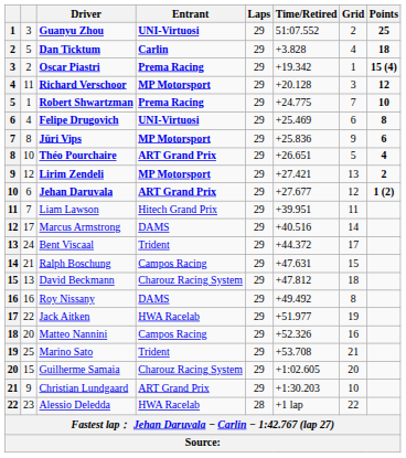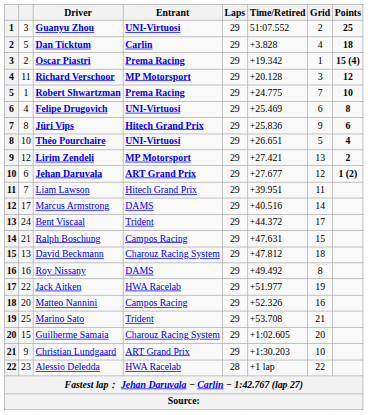 <table class="wikitable" style="font-size: 85%;">
 <tr>
 <th></th>
 <th></th>
 <th>Driver</th>
 <th>Entrant</th>
 <th>Laps</th>
 <th>Time/Retired</th>
 <th>Grid</th>
 <th>Points</th>
 </tr>
 <tr>
 <th>1</th>
 <td align="center">3</td>
 <td><strong> <a href='#'>Guanyu Zhou</a></strong></td>
 <td><a href='#'><strong>UNI-Virtuosi</strong></a></td>
 <td align="center">29</td>
 <td>51:07.552</td>
 <td align="center">2</td>
 <td align="center"><strong>25</strong></td>
 </tr>
 <tr>
 <th>2</th>
 <td align="center">5</td>
 <td><strong> <a href='#'>Dan Ticktum</a></strong></td>
 <td><a href='#'><strong>Carlin</strong></a></td>
 <td align="center">29</td>
 <td>+3.828</td>
 <td align="center">4</td>
 <td align="center"><strong>18</strong></td>
 </tr>
 <tr>
 <th>3</th>
 <td align="center">2</td>
 <td><strong> <a href='#'>Oscar Piastri</a></strong></td>
 <td><a href='#'><strong>Prema Racing</strong></a></td>
 <td align="center">29</td>
 <td>+19.342</td>
 <td align="center">1</td>
 <td align="center"><strong>15 (4)</strong></td>
 </tr>
 <tr>
 <th>4</th>
 <td align="center">11</td>
 <td><strong> <a href='#'>Richard Verschoor</a></strong></td>
 <td><strong><a href='#'>MP Motorsport</a></strong></td>
 <td align="center">29</td>
 <td>+20.128</td>
 <td align="center">3</td>
 <td align="center"><strong>12</strong></td>
 </tr>
 <tr>
 <th>5</th>
 <td align="center">1</td>
 <td><strong> <a href='#'>Robert Shwartzman</a></strong></td>
 <td><a href='#'><strong>Prema Racing</strong></a></td>
 <td align="center">29</td>
 <td>+24.775</td>
 <td align="center">7</td>
 <td align="center"><strong>10</strong></td>
 </tr>
 <tr>
 <th>6</th>
 <td align="center">4</td>
 <td><strong> <a href='#'>Felipe Drugovich</a></strong></td>
 <td><a href='#'><strong>UNI-Virtuosi</strong></a></td>
 <td align="center">29</td>
 <td>+25.469</td>
 <td align="center">6</td>
 <td align="center"><strong>8</strong></td>
 </tr>
 <tr>
 <th>7</th>
 <td align="center">8</td>
 <td><strong> <a href='#'>Jüri Vips</a></strong></td>
-<td><strong><a href='#'>MP Motorsport</a></strong></td>
+<td><strong><a href='#'>Hitech Grand Prix</a></strong></td>
 <td align="center">29</td>
 <td>+25.836</td>
 <td align="center">9</td>
 <td align="center"><strong>6</strong></td>
 </tr>
 <tr>
 <th>8</th>
 <td align="center">10</td>
 <td><strong> <a href='#'>Théo Pourchaire</a></strong></td>
-<td><strong><a href='#'>ART Grand Prix</a></strong></td>
+<td><a href='#'><strong>UNI-Virtuosi</strong></a></td>
 <td align="center">29</td>
 <td>+26.651</td>
 <td align="center">5</td>
 <td align="center"><strong>4</strong></td>
 </tr>
 <tr>
 <th>9</th>
 <td align="center">12</td>
 <td><strong> <a href='#'>Lirim Zendeli</a></strong></td>
 <td><strong><a href='#'>MP Motorsport</a></strong></td>
 <td align="center">29</td>
 <td>+27.421</td>
 <td align="center">13</td>
 <td align="center"><strong>2</strong></td>
 </tr>
 <tr>
 <th>10</th>
 <td align="center">6</td>
 <td><strong> <a href='#'>Jehan Daruvala</a></strong></td>
 <td><strong><a href='#'>ART Grand Prix</a></strong></td>
 <td align="center">29</td>
 <td>+27.677</td>
 <td align="center">12</td>
 <td align="center"><strong>1 (2)</strong></td>
 </tr>
 <tr>
 <th>11</th>
 <td align="center">7</td>
 <td> <a href='#'>Liam Lawson</a></td>
 <td><a href='#'>Hitech Grand Prix</a></td>
 <td align="center">29</td>
 <td>+39.951</td>
 <td align="center">11</td>
 <td align="center"></td>
 </tr>
 <tr>
 <th>12</th>
 <td align="center">17</td>
 <td> <a href='#'>Marcus Armstrong</a></td>
 <td><a href='#'>DAMS</a></td>
 <td align="center">29</td>
 <td>+40.516</td>
 <td align="center">14</td>
 <td align="center"></td>
 </tr>
 <tr>
 <th>13</th>
 <td align="center">24</td>
 <td> <a href='#'>Bent Viscaal</a></td>
 <td><a href='#'>Trident</a></td>
 <td align="center">29</td>
 <td>+44.372</td>
 <td align="center">17</td>
 <td align="center"></td>
 </tr>
 <tr>
 <th>14</th>
 <td align="center">21</td>
 <td> <a href='#'>Ralph Boschung</a></td>
 <td><a href='#'>Campos Racing</a></td>
 <td align="center">29</td>
 <td>+47.631</td>
 <td align="center">15</td>
 <td align="center"></td>
 </tr>
 <tr>
 <th>15</th>
 <td align="center">13</td>
 <td> <a href='#'>David Beckmann</a></td>
 <td><a href='#'>Charouz Racing System</a></td>
 <td align="center">29</td>
 <td>+47.812</td>
 <td align="center">18</td>
 <td align="center"></td>
 </tr>
 <tr>
 <th>16</th>
 <td align="center">16</td>
 <td> <a href='#'>Roy Nissany</a></td>
 <td><a href='#'>DAMS</a></td>
 <td align="center">29</td>
 <td>+49.492</td>
 <td align="center">8</td>
 <td align="center"></td>
 </tr>
 <tr>
 <th>17</th>
 <td align="center">22</td>
 <td> <a href='#'>Jack Aitken</a></td>
 <td><a href='#'>HWA Racelab</a></td>
 <td align="center">29</td>
 <td>+51.977</td>
 <td align="center">19</td>
 <td align="center"></td>
 </tr>
 <tr>
 <th>18</th>
 <td align="center">20</td>
 <td> <a href='#'>Matteo Nannini</a></td>
 <td><a href='#'>Campos Racing</a></td>
 <td align="center">29</td>
 <td>+52.326</td>
 <td align="center">16</td>
 <td align="center"></td>
 </tr>
 <tr>
 <th>19</th>
 <td align="center">25</td>
 <td> <a href='#'>Marino Sato</a></td>
 <td><a href='#'>Trident</a></td>
 <td align="center">29</td>
 <td>+53.708</td>
 <td align="center">21</td>
 <td align="center"></td>
 </tr>
 <tr>
 <th>20</th>
 <td align="center">15</td>
 <td> <a href='#'>Guilherme Samaia</a></td>
 <td><a href='#'>Charouz Racing System</a></td>
 <td align="center">29</td>
 <td>+1:02.605</td>
 <td align="center">20</td>
 <td align="center"></td>
 </tr>
 <tr>
 <th>21</th>
 <td align="center">9</td>
 <td> <a href='#'>Christian Lundgaard</a></td>
 <td><a href='#'>ART Grand Prix</a></td>
 <td align="center">29</td>
 <td>+1:30.203</td>
 <td align="center">10</td>
 <td align="center"></td>
 </tr>
 <tr>
 <th>22</th>
 <td align="center">23</td>
 <td> <a href='#'>Alessio Deledda</a></td>
 <td><a href='#'>HWA Racelab</a></td>
 <td align="center">28</td>
 <td>+1 lap</td>
 <td align="center">22</td>
 <td align="center"></td>
 </tr>
 <tr>
 <th colspan="8" align="center"><em>Fastest lap： <strong> <a href='#'>Jehan Daruvala</a></strong> − <a href='#'>Carlin</a> − 1:42.767 (lap 27)</em></th>
 </tr>
 <tr>
 <th colspan="8">Source:</th>
 </tr>
 </table>
